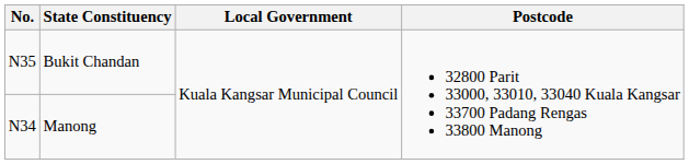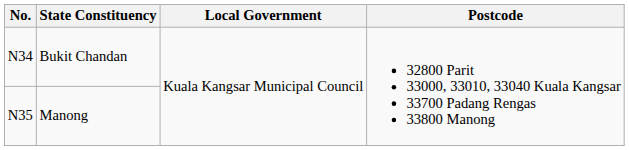 <table class="wikitable">
 <tr>
 <th>No.</th>
 <th>State Constituency</th>
 <th>Local Government</th>
 <th>Postcode</th>
 </tr>
 <tr>
-<td>N35</td>
+<td>N34</td>
 <td>Bukit Chandan</td>
 <td rowspan="2">Kuala Kangsar Municipal Council</td>
 <td rowspan="2"><br><ul><li>32800 Parit</li><li>33000, 33010, 33040 Kuala Kangsar</li><li>33700 Padang Rengas</li><li>33800 Manong</li></ul></td>
 </tr>
 <tr>
-<td>N34</td>
+<td>N35</td>
 <td>Manong</td>
 </tr>
 </table>
